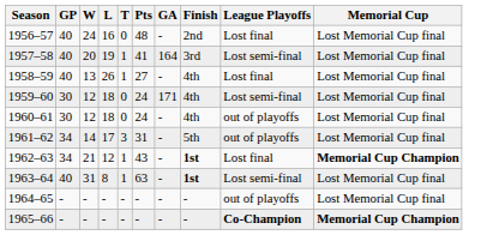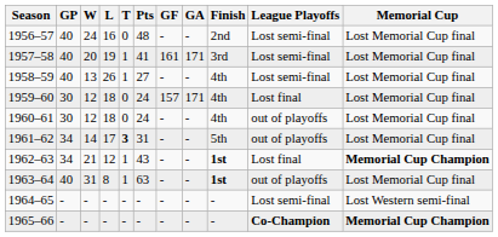 <table class="wikitable">
 <tr>
 <th>Season</th>
 <th>GP</th>
 <th>W</th>
 <th>L</th>
 <th>T</th>
 <th>Pts</th>
+<th>GF</th>
 <th>GA</th>
 <th>Finish</th>
 <th>League Playoffs</th>
 <th>Memorial Cup</th>
 </tr>
 <tr>
 <td>1956–57</td>
 <td>40</td>
 <td>24</td>
 <td>16</td>
 <td>0</td>
 <td>48</td>
 <td>-</td>
+<td>-</td>
 <td>2nd</td>
-<td>Lost final</td>
+<td>Lost semi-final</td>
 <td>Lost Memorial Cup final</td>
 </tr>
 <tr bgcolor="#eeeeee">
 <td>1957–58</td>
 <td>40</td>
 <td>20</td>
 <td>19</td>
 <td>1</td>
 <td>41</td>
-<td>164</td>
+<td>161</td>
+<td>171</td>
 <td>3rd</td>
 <td>Lost semi-final</td>
 <td>Lost Memorial Cup final</td>
 </tr>
 <tr>
 <td>1958–59</td>
 <td>40</td>
 <td>13</td>
 <td>26</td>
 <td>1</td>
 <td>27</td>
 <td>-</td>
+<td>-</td>
 <td>4th</td>
-<td>Lost final</td>
+<td>Lost semi-final</td>
 <td>Lost Memorial Cup final</td>
 </tr>
 <tr bgcolor="#eeeeee">
 <td>1959–60</td>
 <td>30</td>
 <td>12</td>
 <td>18</td>
 <td>0</td>
 <td>24</td>
+<td>157</td>
 <td>171</td>
 <td>4th</td>
-<td>Lost semi-final</td>
+<td>Lost final</td>
 <td>Lost Memorial Cup final</td>
 </tr>
 <tr>
 <td>1960–61</td>
 <td>30</td>
 <td>12</td>
 <td>18</td>
 <td>0</td>
 <td>24</td>
 <td>-</td>
+<td>-</td>
 <td>4th</td>
 <td>out of playoffs</td>
 <td>Lost Memorial Cup final</td>
 </tr>
 <tr bgcolor="#eeeeee">
 <td>1961–62</td>
 <td>34</td>
 <td>14</td>
 <td>17</td>
-<td>3</td>
+<td><strong>3</strong></td>
 <td>31</td>
+<td>-</td>
 <td>-</td>
 <td>5th</td>
 <td>out of playoffs</td>
 <td>Lost Memorial Cup final</td>
 </tr>
 <tr>
 <td>1962–63</td>
 <td>34</td>
 <td>21</td>
 <td>12</td>
 <td>1</td>
 <td>43</td>
 <td>-</td>
+<td>-</td>
 <td><strong>1st</strong></td>
 <td>Lost final</td>
 <td><strong>Memorial Cup Champion</strong></td>
 </tr>
 <tr bgcolor="#eeeeee">
 <td>1963–64</td>
 <td>40</td>
 <td>31</td>
 <td>8</td>
 <td>1</td>
 <td>63</td>
 <td>-</td>
+<td>-</td>
 <td><strong>1st</strong></td>
-<td>Lost semi-final</td>
+<td>out of playoffs</td>
 <td>Lost Memorial Cup final</td>
 </tr>
 <tr>
 <td>1964–65</td>
 <td>-</td>
 <td>-</td>
 <td>-</td>
 <td>-</td>
 <td>-</td>
 <td>-</td>
 <td>-</td>
-<td>out of playoffs</td>
-<td>Lost Memorial Cup final</td>
+<td>-</td>
+<td>Lost semi-final</td>
+<td>Lost Western semi-final</td>
 </tr>
 <tr bgcolor="#eeeeee">
 <td>1965–66</td>
+<td>-</td>
 <td>-</td>
 <td>-</td>
 <td>-</td>
 <td>-</td>
 <td>-</td>
 <td>-</td>
 <td>-</td>
 <td><strong>Co-Champion</strong></td>
 <td><strong>Memorial Cup Champion</strong></td>
 </tr>
 </table>
